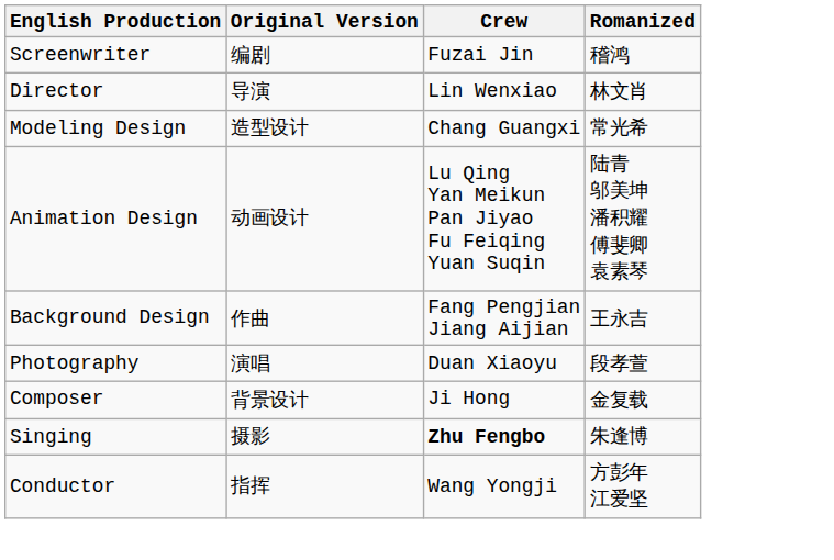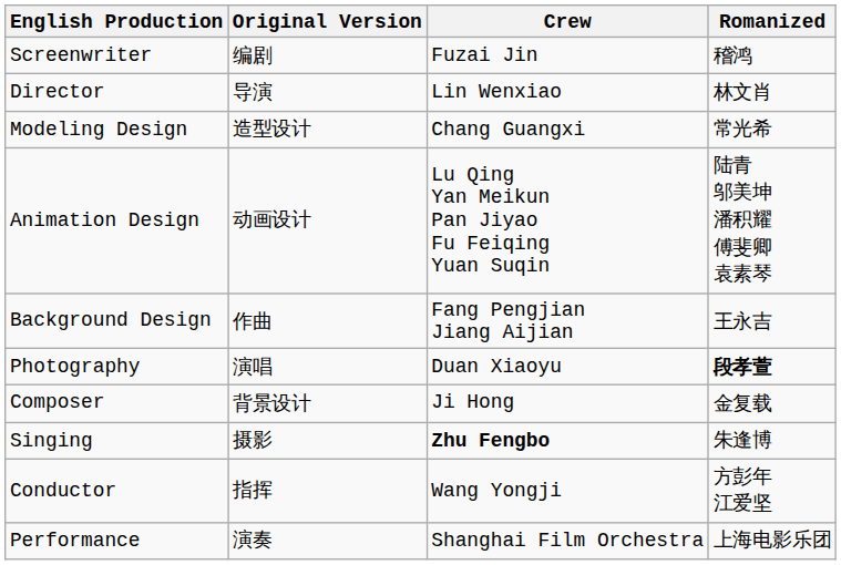 <table class="wikitable">
 <tr>
 <th>English Production</th>
 <th>Original Version</th>
 <th>Crew</th>
 <th>Romanized</th>
 </tr>
 <tr>
 <td>Screenwriter</td>
 <td>编剧</td>
 <td>Fuzai Jin</td>
 <td>稽鸿</td>
 </tr>
 <tr>
 <td>Director</td>
 <td>导演</td>
 <td>Lin Wenxiao</td>
 <td>林文肖</td>
 </tr>
 <tr>
 <td>Modeling Design</td>
 <td>造型设计</td>
 <td>Chang Guangxi</td>
 <td>常光希</td>
 </tr>
 <tr>
 <td>Animation Design</td>
 <td>动画设计</td>
 <td>Lu Qing<br>Yan Meikun<br>Pan Jiyao<br>Fu Feiqing<br>Yuan Suqin</td>
 <td>陆青<br>邬美坤<br>潘积耀<br>傅斐卿<br>袁素琴</td>
 </tr>
 <tr>
 <td>Background Design</td>
 <td>作曲</td>
 <td>Fang Pengjian<br>Jiang Aijian</td>
 <td>王永吉</td>
 </tr>
 <tr>
 <td>Photography</td>
 <td>演唱</td>
 <td>Duan Xiaoyu</td>
-<td>段孝萱</td>
+<td><strong>段孝萱</strong></td>
 </tr>
 <tr>
 <td>Composer</td>
 <td>背景设计</td>
 <td>Ji Hong</td>
 <td>金复载</td>
 </tr>
 <tr>
 <td>Singing</td>
 <td>摄影</td>
 <td><strong>Zhu Fengbo</strong></td>
 <td>朱逢博</td>
 </tr>
 <tr>
 <td>Conductor</td>
 <td>指挥</td>
 <td>Wang Yongji</td>
 <td>方彭年<br>江爱坚</td>
 </tr>
+<tr>
+<td>Performance</td>
+<td>演奏</td>
+<td>Shanghai Film Orchestra</td>
+<td>上海电影乐团</td>
+</tr>
 </table>
